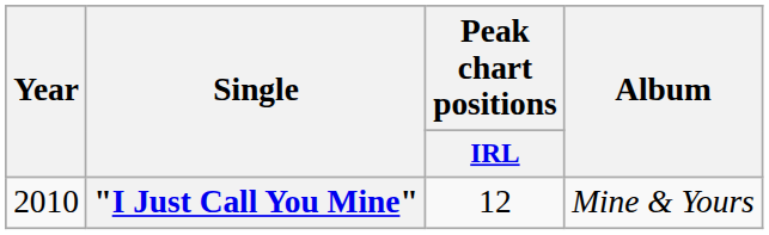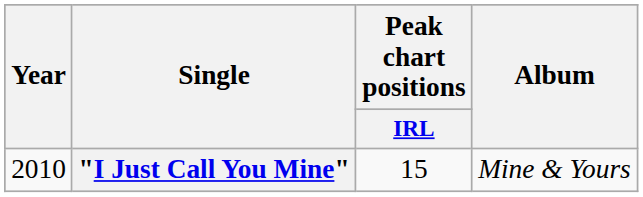 <table class="wikitable plainrowheaders" style="text-align:center;">
 <tr>
 <th scope="col" rowspan="2">Year</th>
 <th scope="col" rowspan="2">Single</th>
 <th scope="col">Peak chart positions</th>
 <th scope="col" rowspan="2">Album</th>
 </tr>
 <tr>
 <th scope="col" style="width:3em;font-size:85%;"><a href='#'>IRL</a><br></th>
 </tr>
 <tr>
 <td>2010</td>
 <th scope="row">"<a href='#'>I Just Call You Mine</a>"</th>
-<td>12</td>
+<td>15</td>
 <td><em>Mine & Yours</em></td>
 </tr>
 </table>
